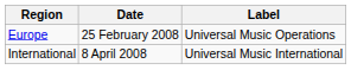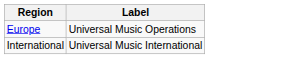 <table class="wikitable">
 <tr>
 <th align="center">Region</th>
-<th align="center">Date</th>
 <th align="center">Label</th>
 </tr>
 <tr>
 <td align="left"><a href='#'>Europe</a></td>
-<td align="left">25 February 2008</td>
 <td align="left">Universal Music Operations</td>
 </tr>
 <tr>
 <td align="left">International</td>
-<td align="left">8 April 2008</td>
 <td align="left">Universal Music International</td>
 </tr>
 </table>
